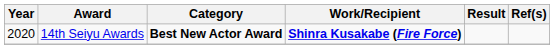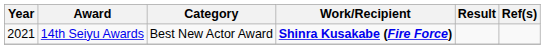 <table class="wikitable sortable plainrowheaders">
 <tr>
 <th>Year</th>
 <th>Award</th>
 <th>Category</th>
 <th>Work/Recipient</th>
 <th>Result</th>
 <th class="unsortable">Ref(s)</th>
 </tr>
 <tr>
-<td>2020</td>
+<td>2021</td>
 <td><a href='#'>14th Seiyu Awards</a></td>
-<td><strong>Best New Actor Award</strong></td>
+<td>Best New Actor Award</td>
 <td><strong><a href='#'>Shinra Kusakabe</a> (<em><a href='#'>Fire Force</a></em>)</strong></td>
 <td></td>
 <td></td>
 </tr>
 <tr>
 </tr>
 </table>
